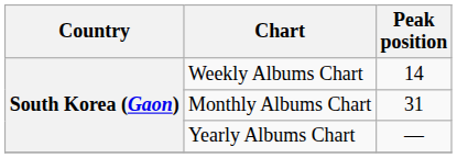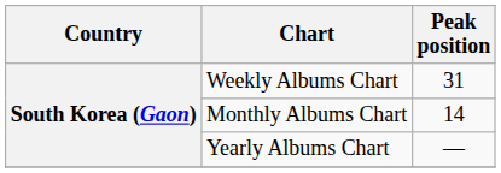 <table class="wikitable sortable plainrowheaders">
 <tr>
 <th>Country</th>
 <th>Chart</th>
 <th>Peak<br>position</th>
 </tr>
 <tr>
 <th scope="row" rowspan="3">South Korea (<a href='#'><em>Gaon</em></a>)</th>
 <td>Weekly Albums Chart</td>
-<td align="center">14</td>
+<td align="center">31</td>
 </tr>
 <tr>
 <td>Monthly Albums Chart</td>
-<td align="center">31</td>
+<td align="center">14</td>
 </tr>
 <tr>
 <td>Yearly Albums Chart</td>
 <td align="center">—</td>
 </tr>
 <tr>
 </tr>
 </table>
